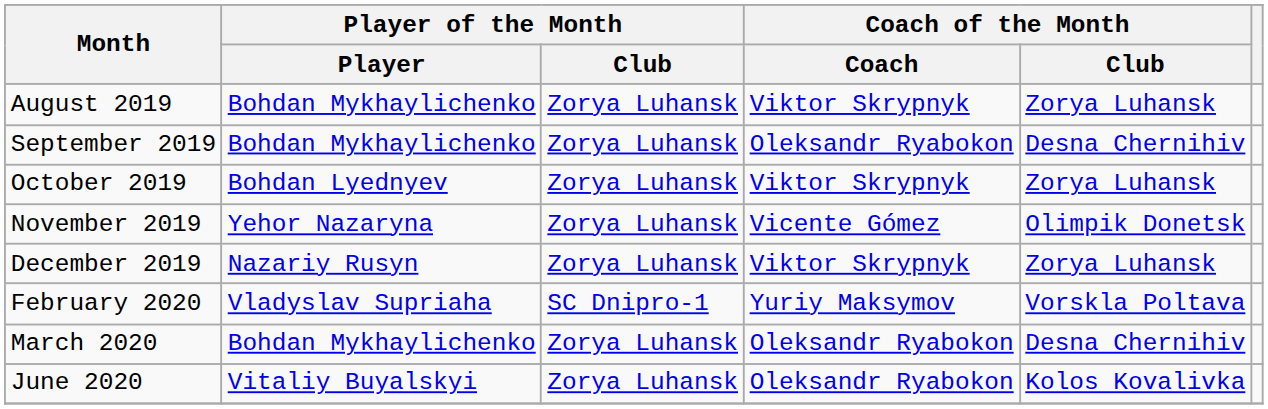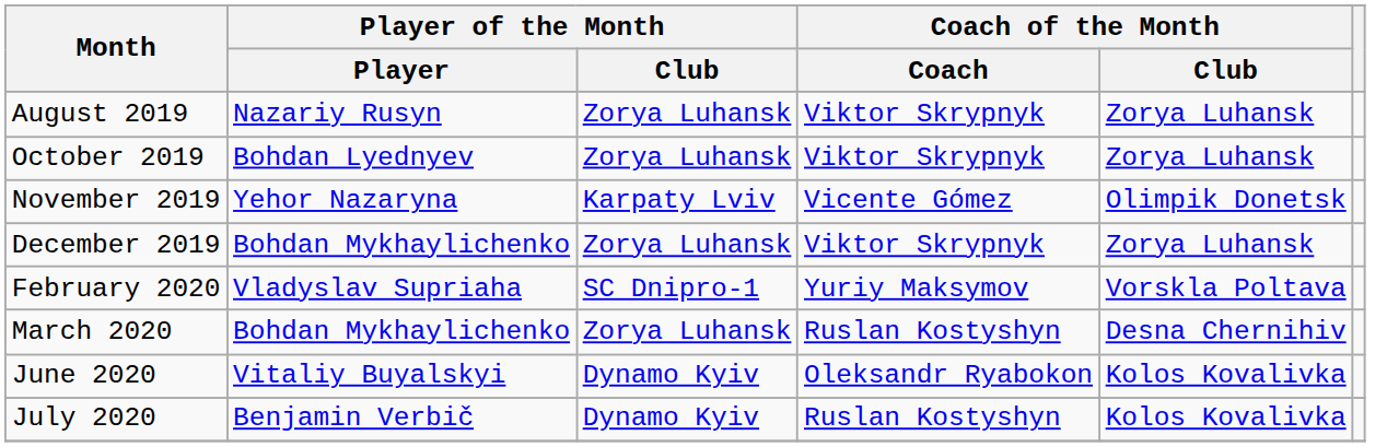 <table class="wikitable">
 <tr>
 <th rowspan="2">Month</th>
 <th colspan="2">Player of the Month</th>
 <th colspan="2">Coach of the Month</th>
 <th rowspan="2"></th>
 </tr>
 <tr>
 <th>Player</th>
 <th>Club</th>
 <th>Coach</th>
 <th>Club</th>
 </tr>
 <tr>
 <td>August 2019</td>
-<td> <a href='#'>Bohdan Mykhaylichenko</a></td>
+<td> <a href='#'>Nazariy Rusyn</a></td>
 <td><a href='#'>Zorya Luhansk</a></td>
 <td> <a href='#'>Viktor Skrypnyk</a></td>
 <td><a href='#'>Zorya Luhansk</a></td>
-<td align=center></td>
-</tr>
-<tr>
-<td>September 2019</td>
-<td> <a href='#'>Bohdan Mykhaylichenko</a></td>
-<td><a href='#'>Zorya Luhansk</a></td>
-<td> <a href='#'>Oleksandr Ryabokon</a></td>
-<td><a href='#'>Desna Chernihiv</a></td>
 <td align=center></td>
 </tr>
 <tr>
 <td>October 2019</td>
 <td> <a href='#'>Bohdan Lyednyev</a></td>
 <td><a href='#'>Zorya Luhansk</a></td>
 <td> <a href='#'>Viktor Skrypnyk</a></td>
 <td><a href='#'>Zorya Luhansk</a></td>
 <td align=center></td>
 </tr>
 <tr>
 <td>November 2019</td>
 <td> <a href='#'>Yehor Nazaryna</a></td>
-<td><a href='#'>Zorya Luhansk</a></td>
+<td><a href='#'>Karpaty Lviv</a></td>
 <td> <a href='#'>Vicente Gómez</a></td>
 <td><a href='#'>Olimpik Donetsk</a></td>
 <td align=center></td>
 </tr>
 <tr>
 <td>December 2019</td>
-<td> <a href='#'>Nazariy Rusyn</a></td>
+<td> <a href='#'>Bohdan Mykhaylichenko</a></td>
 <td><a href='#'>Zorya Luhansk</a></td>
 <td> <a href='#'>Viktor Skrypnyk</a></td>
 <td><a href='#'>Zorya Luhansk</a></td>
 <td align=center></td>
 </tr>
 <tr>
 <td>February 2020</td>
 <td> <a href='#'>Vladyslav Supriaha</a></td>
 <td><a href='#'>SC Dnipro-1</a></td>
 <td> <a href='#'>Yuriy Maksymov</a></td>
 <td><a href='#'>Vorskla Poltava</a></td>
 <td align=center></td>
 </tr>
 <tr>
 <td>March 2020</td>
 <td> <a href='#'>Bohdan Mykhaylichenko</a></td>
 <td><a href='#'>Zorya Luhansk</a></td>
-<td> <a href='#'>Oleksandr Ryabokon</a></td>
+<td> <a href='#'>Ruslan Kostyshyn</a></td>
 <td><a href='#'>Desna Chernihiv</a></td>
 <td align=center></td>
 </tr>
 <tr>
 <td>June 2020</td>
 <td> <a href='#'>Vitaliy Buyalskyi</a></td>
-<td><a href='#'>Zorya Luhansk</a></td>
+<td><a href='#'>Dynamo Kyiv</a></td>
 <td> <a href='#'>Oleksandr Ryabokon</a></td>
+<td><a href='#'>Kolos Kovalivka</a></td>
+<td align=center></td>
+</tr>
+<tr>
+<td>July 2020</td>
+<td> <a href='#'>Benjamin Verbič</a></td>
+<td><a href='#'>Dynamo Kyiv</a></td>
+<td> <a href='#'>Ruslan Kostyshyn</a></td>
 <td><a href='#'>Kolos Kovalivka</a></td>
 <td align=center></td>
 </tr>
 <tr>
 </tr>
 </table>
